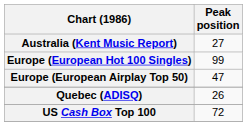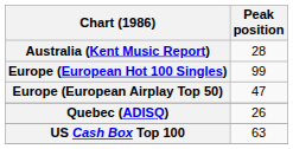 <table class="wikitable sortable plainrowheaders" style="text-align:center">
 <tr>
 <th scope="col">Chart (1986)</th>
 <th scope="col">Peak<br>position</th>
 </tr>
 <tr>
 <th scope="row">Australia (<a href='#'>Kent Music Report</a>)</th>
-<td>27</td>
+<td>28</td>
 </tr>
 <tr>
 <th scope="row">Europe (<a href='#'>European Hot 100 Singles</a>)</th>
 <td>99</td>
 </tr>
 <tr>
 <th scope="row">Europe (European Airplay Top 50)</th>
 <td style="text-align:center;">47</td>
 </tr>
 <tr>
 </tr>
 <tr>
 <th scope="row">Quebec (<a href='#'>ADISQ</a>)</th>
 <td align="center">26</td>
 </tr>
 <tr>
 </tr>
 <tr>
 </tr>
 <tr>
 </tr>
 <tr>
 </tr>
 <tr>
 <th scope="row">US <em><a href='#'>Cash Box</a></em> Top 100</th>
-<td>72</td>
+<td>63</td>
 </tr>
 <tr>
 </tr>
 </table>
